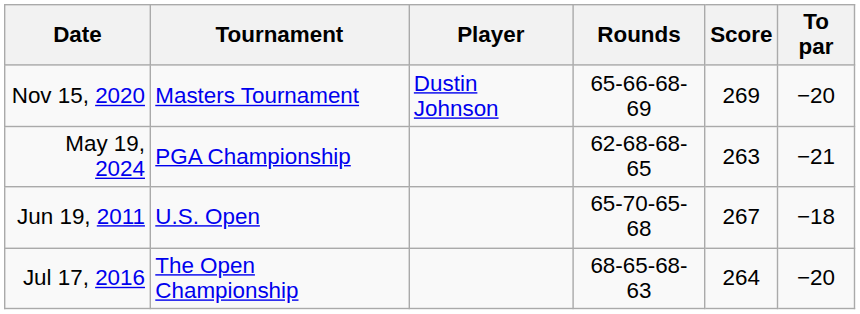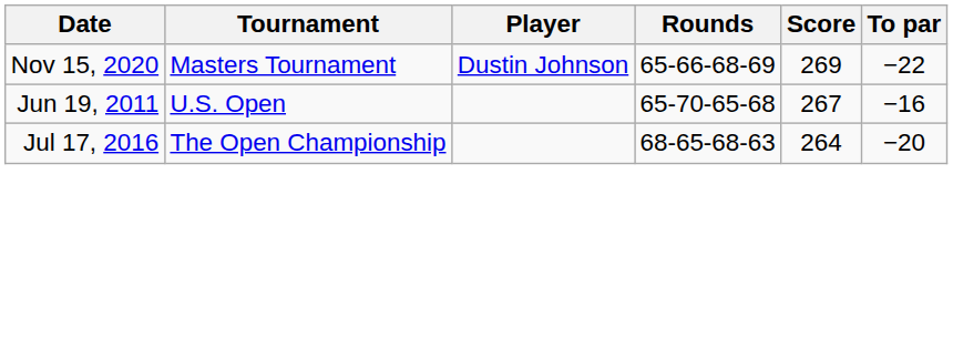 <table class="wikitable sortable" style="text-align:center">
 <tr>
 <th>Date</th>
 <th>Tournament</th>
 <th>Player</th>
 <th>Rounds</th>
 <th>Score</th>
 <th>To par</th>
 </tr>
 <tr>
 <td align=right>Nov 15, <a href='#'>2020</a></td>
 <td align="left"><a href='#'>Masters Tournament</a></td>
 <td align=left> <a href='#'>Dustin Johnson</a></td>
 <td>65-66-68-69</td>
 <td>269</td>
-<td>−20</td>
-</tr>
-<tr>
-<td align=right>May 19, <a href='#'>2024</a></td>
-<td align=left><a href='#'>PGA Championship</a></td>
-<td align=left> </td>
-<td>62-68-68-65</td>
-<td>263</td>
-<td>−21</td>
+<td>−22</td>
 </tr>
 <tr>
 <td align=right>Jun 19, <a href='#'>2011</a></td>
 <td align=left><a href='#'>U.S. Open</a></td>
 <td align=left> </td>
 <td>65-70-65-68</td>
 <td>267</td>
-<td>−18</td>
+<td>−16</td>
 </tr>
 <tr>
 <td align=right>Jul 17, <a href='#'>2016</a></td>
 <td align=left><a href='#'>The Open Championship</a></td>
 <td align=left> </td>
 <td>68-65-68-63</td>
 <td>264</td>
 <td>−20</td>
 </tr>
 </table>
